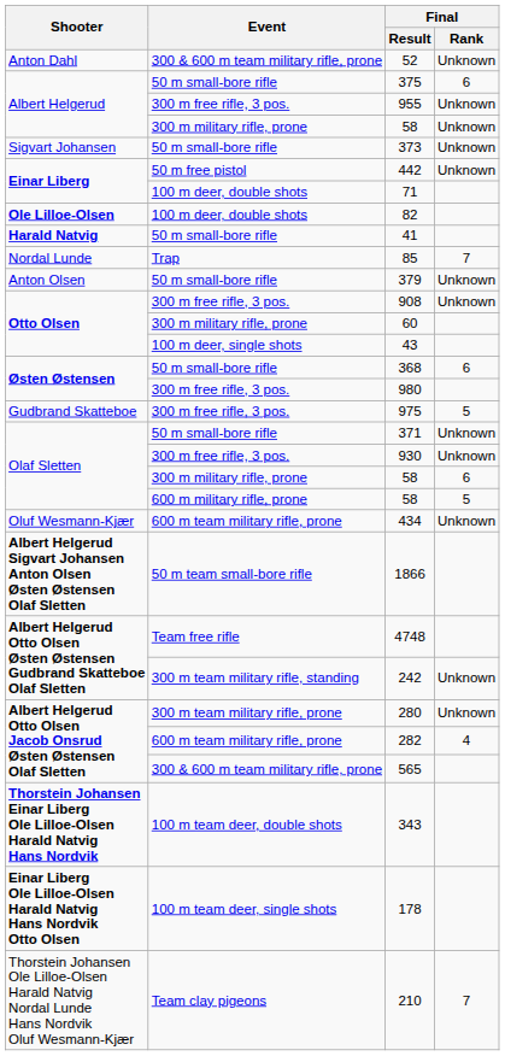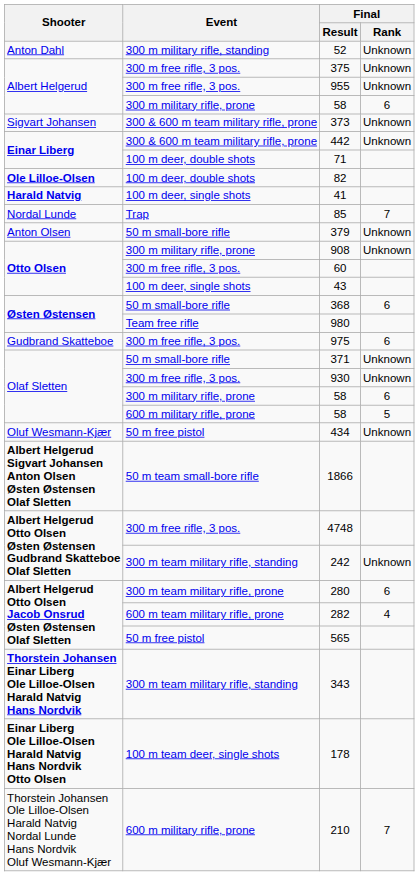 <table class=wikitable style="font-size:90%">
 <tr>
 <th rowspan=2>Shooter</th>
 <th rowspan=2>Event</th>
 <th colspan=2>Final</th>
 </tr>
 <tr>
 <th>Result</th>
 <th>Rank</th>
 </tr>
 <tr>
 <td><a href='#'>Anton Dahl</a></td>
-<td><a href='#'>300 & 600 m team military rifle, prone</a></td>
+<td><a href='#'>300 m military rifle, standing</a></td>
 <td align=center>52</td>
 <td align=center>Unknown</td>
 </tr>
 <tr>
 <td rowspan=3><a href='#'>Albert Helgerud</a></td>
-<td><a href='#'>50 m small-bore rifle</a></td>
+<td><a href='#'>300 m free rifle, 3 pos.</a></td>
 <td align=center>375</td>
-<td align=center>6</td>
+<td align=center>Unknown</td>
 </tr>
 <tr>
 <td><a href='#'>300 m free rifle, 3 pos.</a></td>
 <td align=center>955</td>
 <td align=center>Unknown</td>
 </tr>
 <tr>
 <td><a href='#'>300 m military rifle, prone</a></td>
 <td align=center>58</td>
-<td align=center>Unknown</td>
+<td align=center>6</td>
 </tr>
 <tr>
 <td><a href='#'>Sigvart Johansen</a></td>
-<td><a href='#'>50 m small-bore rifle</a></td>
+<td><a href='#'>300 & 600 m team military rifle, prone</a></td>
 <td align=center>373</td>
 <td align=center>Unknown</td>
 </tr>
 <tr>
 <td rowspan=2><strong><a href='#'>Einar Liberg</a></strong></td>
-<td><a href='#'>50 m free pistol</a></td>
+<td><a href='#'>300 & 600 m team military rifle, prone</a></td>
 <td align=center>442</td>
 <td align=center>Unknown</td>
 </tr>
 <tr>
 <td><a href='#'>100 m deer, double shots</a></td>
 <td align=center>71</td>
 <td align=center></td>
 </tr>
 <tr>
 <td><strong><a href='#'>Ole Lilloe-Olsen</a></strong></td>
 <td><a href='#'>100 m deer, double shots</a></td>
 <td align=center>82</td>
 <td align=center></td>
 </tr>
 <tr>
 <td><strong><a href='#'>Harald Natvig</a></strong></td>
-<td><a href='#'>50 m small-bore rifle</a></td>
+<td><a href='#'>100 m deer, single shots</a></td>
 <td align=center>41</td>
 <td align=center></td>
 </tr>
 <tr>
 <td><a href='#'>Nordal Lunde</a></td>
 <td><a href='#'>Trap</a></td>
 <td align=center>85</td>
 <td align=center>7</td>
 </tr>
 <tr>
 <td><a href='#'>Anton Olsen</a></td>
 <td><a href='#'>50 m small-bore rifle</a></td>
 <td align=center>379</td>
 <td align=center>Unknown</td>
 </tr>
 <tr>
 <td rowspan=3><strong><a href='#'>Otto Olsen</a></strong></td>
-<td><a href='#'>300 m free rifle, 3 pos.</a></td>
+<td><a href='#'>300 m military rifle, prone</a></td>
 <td align=center>908</td>
 <td align=center>Unknown</td>
 </tr>
 <tr>
-<td><a href='#'>300 m military rifle, prone</a></td>
+<td><a href='#'>300 m free rifle, 3 pos.</a></td>
 <td align=center>60</td>
 <td align=center></td>
 </tr>
 <tr>
 <td><a href='#'>100 m deer, single shots</a></td>
 <td align=center>43</td>
 <td align=center></td>
 </tr>
 <tr>
 <td rowspan=2><strong><a href='#'>Østen Østensen</a></strong></td>
 <td><a href='#'>50 m small-bore rifle</a></td>
 <td align=center>368</td>
 <td align=center>6</td>
 </tr>
 <tr>
-<td><a href='#'>300 m free rifle, 3 pos.</a></td>
+<td><a href='#'>Team free rifle</a></td>
 <td align=center>980</td>
 <td align=center></td>
 </tr>
 <tr>
 <td><a href='#'>Gudbrand Skatteboe</a></td>
 <td><a href='#'>300 m free rifle, 3 pos.</a></td>
 <td align=center>975</td>
-<td align=center>5</td>
+<td align=center>6</td>
 </tr>
 <tr>
 <td rowspan=4><a href='#'>Olaf Sletten</a></td>
 <td><a href='#'>50 m small-bore rifle</a></td>
 <td align=center>371</td>
 <td align=center>Unknown</td>
 </tr>
 <tr>
 <td><a href='#'>300 m free rifle, 3 pos.</a></td>
 <td align=center>930</td>
 <td align=center>Unknown</td>
 </tr>
 <tr>
 <td><a href='#'>300 m military rifle, prone</a></td>
 <td align=center>58</td>
 <td align=center>6</td>
 </tr>
 <tr>
 <td><a href='#'>600 m military rifle, prone</a></td>
 <td align=center>58</td>
 <td align=center>5</td>
 </tr>
 <tr>
 <td><a href='#'>Oluf Wesmann-Kjær</a></td>
-<td><a href='#'>600 m team military rifle, prone</a></td>
+<td><a href='#'>50 m free pistol</a></td>
 <td align=center>434</td>
 <td align=center>Unknown</td>
 </tr>
 <tr>
 <td><strong>Albert Helgerud <br> Sigvart Johansen <br> Anton Olsen <br> Østen Østensen <br> Olaf Sletten</strong></td>
 <td><a href='#'>50 m team small-bore rifle</a></td>
 <td align=center>1866</td>
 <td align=center></td>
 </tr>
 <tr>
 <td rowspan=2><strong>Albert Helgerud <br> Otto Olsen <br> Østen Østensen <br> Gudbrand Skatteboe <br> Olaf Sletten</strong></td>
-<td><a href='#'>Team free rifle</a></td>
+<td><a href='#'>300 m free rifle, 3 pos.</a></td>
 <td align=center>4748</td>
 <td align=center></td>
 </tr>
 <tr>
 <td><a href='#'>300 m team military rifle, standing</a></td>
 <td align=center>242</td>
 <td align=center>Unknown</td>
 </tr>
 <tr>
 <td rowspan=3><strong>Albert Helgerud <br> Otto Olsen <br> <a href='#'>Jacob Onsrud</a> <br> Østen Østensen <br> Olaf Sletten</strong></td>
 <td><a href='#'>300 m team military rifle, prone</a></td>
 <td align=center>280</td>
-<td align=center>Unknown</td>
+<td align=center>6</td>
 </tr>
 <tr>
 <td><a href='#'>600 m team military rifle, prone</a></td>
 <td align=center>282</td>
 <td align=center>4</td>
 </tr>
 <tr>
-<td><a href='#'>300 & 600 m team military rifle, prone</a></td>
+<td><a href='#'>50 m free pistol</a></td>
 <td align=center>565</td>
 <td align=center></td>
 </tr>
 <tr>
 <td><strong><a href='#'>Thorstein Johansen</a> <br> Einar Liberg <br> Ole Lilloe-Olsen <br> Harald Natvig <br> <a href='#'>Hans Nordvik</a></strong></td>
-<td><a href='#'>100 m team deer, double shots</a></td>
+<td><a href='#'>300 m team military rifle, standing</a></td>
 <td align=center>343</td>
 <td align=center></td>
 </tr>
 <tr>
 <td><strong>Einar Liberg <br> Ole Lilloe-Olsen <br> Harald Natvig <br> Hans Nordvik <br> Otto Olsen</strong></td>
 <td><a href='#'>100 m team deer, single shots</a></td>
 <td align=center>178</td>
 <td align=center></td>
 </tr>
 <tr>
 <td>Thorstein Johansen <br> Ole Lilloe-Olsen <br> Harald Natvig <br> Nordal Lunde <br> Hans Nordvik <br> Oluf Wesmann-Kjær</td>
-<td><a href='#'>Team clay pigeons</a></td>
+<td><a href='#'>600 m military rifle, prone</a></td>
 <td align=center>210</td>
 <td align=center>7</td>
 </tr>
 </table>
